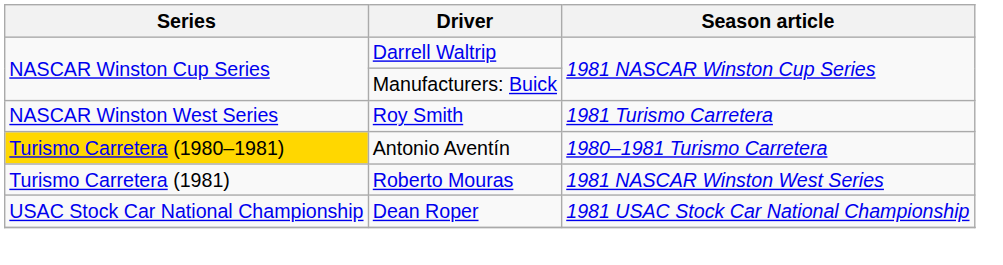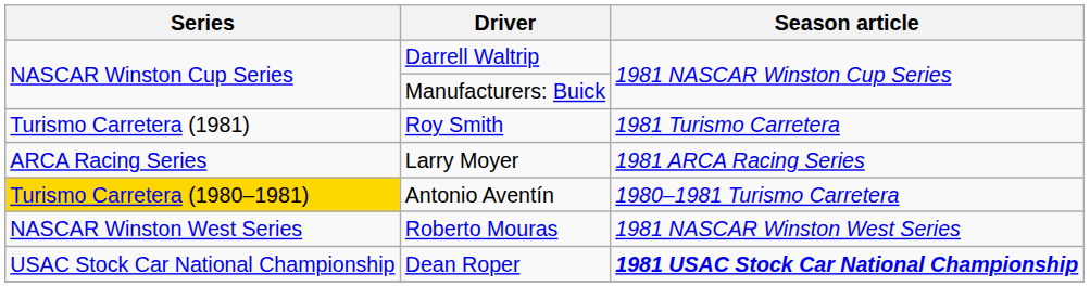 <table class="wikitable" style="font-size: 87%;">
 <tr>
 <th>Series</th>
 <th>Driver</th>
 <th>Season article</th>
 </tr>
 <tr>
 <td rowspan=2><a href='#'>NASCAR Winston Cup Series</a></td>
 <td> <a href='#'>Darrell Waltrip</a></td>
 <td rowspan=2><em><a href='#'>1981 NASCAR Winston Cup Series</a></em></td>
 </tr>
 <tr>
 <td>Manufacturers:  <a href='#'>Buick</a></td>
 </tr>
 <tr>
-<td><a href='#'>NASCAR Winston West Series</a></td>
+<td><a href='#'>Turismo Carretera</a> (1981)</td>
 <td> <a href='#'>Roy Smith</a></td>
 <td><em><a href='#'>1981 Turismo Carretera</a></em></td>
+</tr>
+<tr>
+<td><a href='#'>ARCA Racing Series</a></td>
+<td> Larry Moyer</td>
+<td><em><a href='#'>1981 ARCA Racing Series</a></em></td>
 </tr>
 <tr>
 <td style="background: gold;"><a href='#'>Turismo Carretera</a> (1980–1981)</td>
 <td> Antonio Aventín</td>
 <td><em><a href='#'>1980–1981 Turismo Carretera</a></em></td>
 </tr>
 <tr>
-<td><a href='#'>Turismo Carretera</a> (1981)</td>
+<td><a href='#'>NASCAR Winston West Series</a></td>
 <td> <a href='#'>Roberto Mouras</a></td>
 <td><em><a href='#'>1981 NASCAR Winston West Series</a></em></td>
 </tr>
 <tr>
 <td><a href='#'>USAC Stock Car National Championship</a></td>
 <td> <a href='#'>Dean Roper</a></td>
-<td><em><a href='#'>1981 USAC Stock Car National Championship</a></em></td>
+<td><strong><em><a href='#'>1981 USAC Stock Car National Championship</a></em></strong></td>
 </tr>
 <tr>
 </tr>
 </table>
